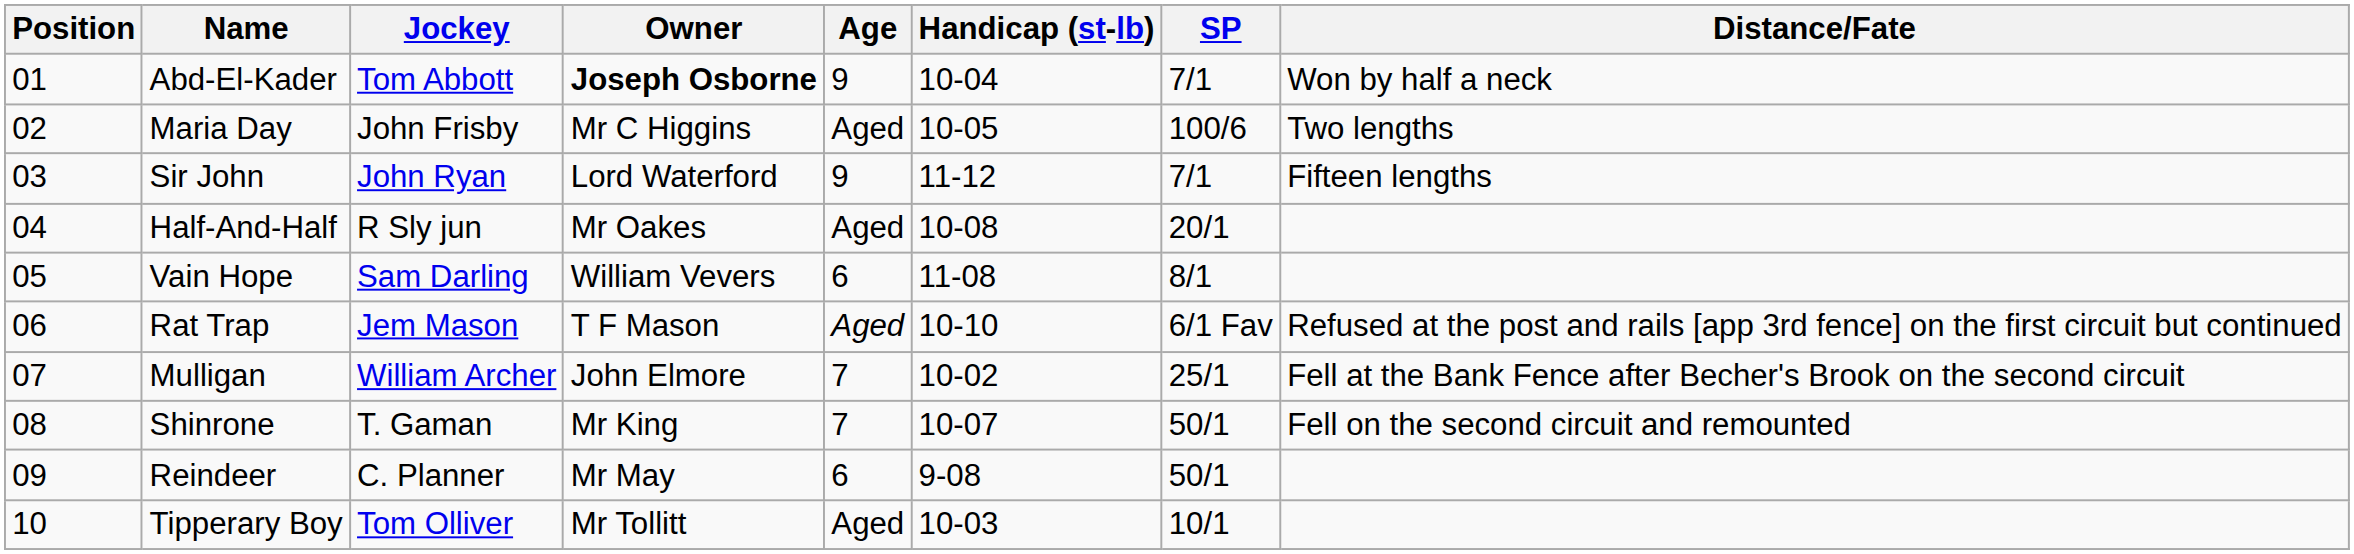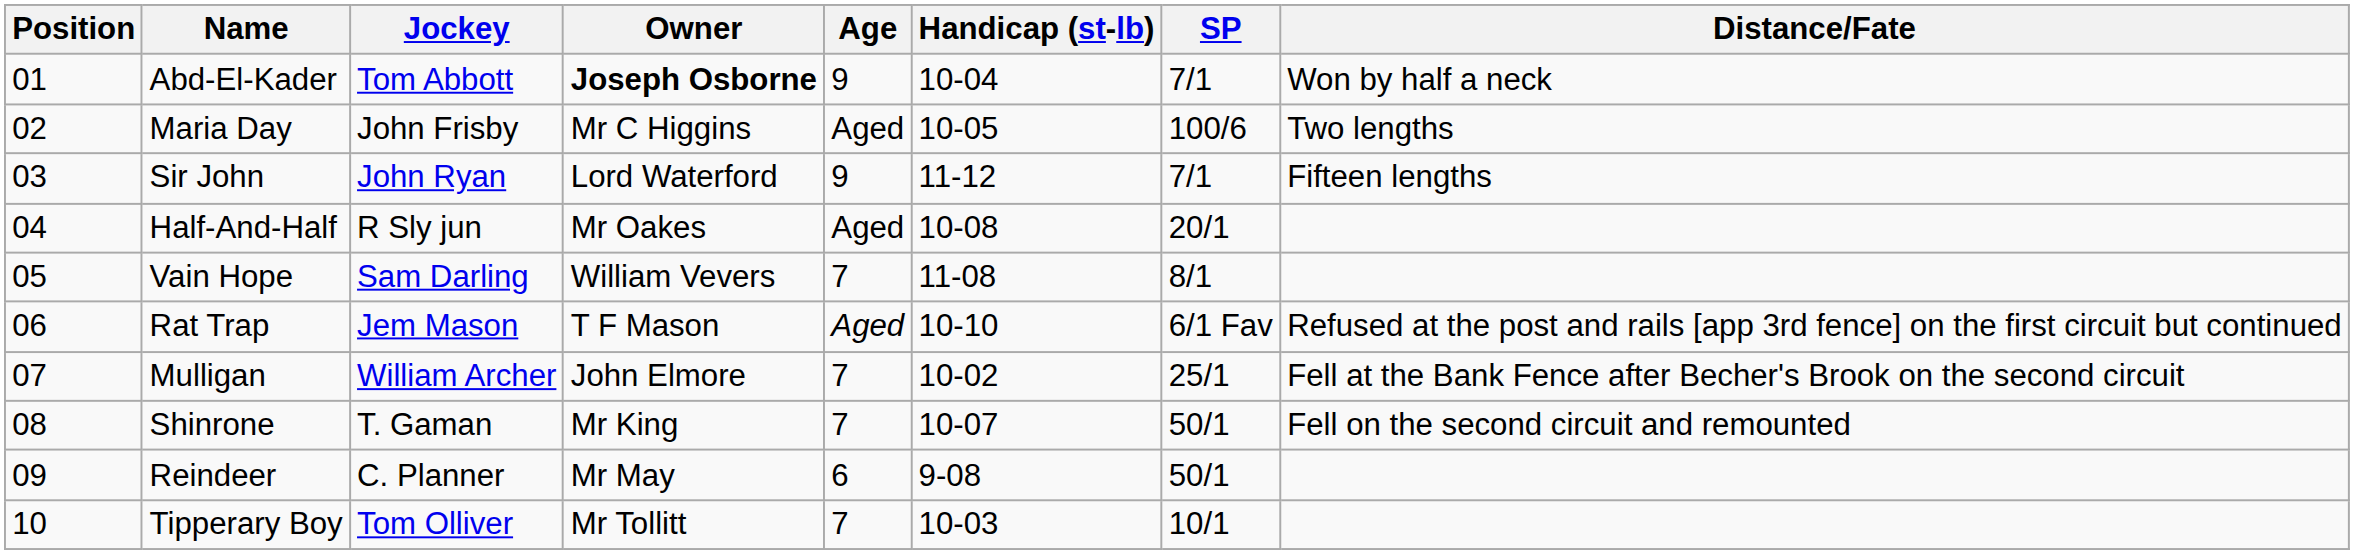 <table class="wikitable sortable">
 <tr>
 <th>Position</th>
 <th>Name</th>
 <th><a href='#'>Jockey</a></th>
 <th>Owner</th>
 <th data-sort-type="number">Age</th>
 <th>Handicap (<a href='#'>st</a>-<a href='#'>lb</a>)</th>
 <th><a href='#'>SP</a></th>
 <th>Distance/Fate</th>
 </tr>
 <tr>
 <td>01</td>
 <td>Abd-El-Kader</td>
 <td><a href='#'>Tom Abbott</a></td>
 <td><strong>Joseph Osborne</strong></td>
 <td>9</td>
 <td>10-04</td>
 <td>7/1</td>
 <td>Won by half a neck</td>
 </tr>
 <tr>
 <td>02</td>
 <td>Maria Day</td>
 <td>John Frisby</td>
 <td>Mr C Higgins</td>
 <td>Aged</td>
 <td>10-05</td>
 <td>100/6</td>
 <td>Two lengths</td>
 </tr>
 <tr>
 <td>03</td>
 <td>Sir John</td>
 <td><a href='#'>John Ryan</a></td>
 <td>Lord Waterford</td>
 <td>9</td>
 <td>11-12</td>
 <td>7/1</td>
 <td>Fifteen lengths</td>
 </tr>
 <tr>
 <td>04</td>
 <td>Half-And-Half</td>
 <td>R Sly jun</td>
 <td>Mr Oakes</td>
 <td>Aged</td>
 <td>10-08</td>
 <td>20/1</td>
 <td></td>
 </tr>
 <tr>
 <td>05</td>
 <td>Vain Hope</td>
 <td><a href='#'>Sam Darling</a></td>
 <td>William Vevers</td>
-<td>6</td>
+<td>7</td>
 <td>11-08</td>
 <td>8/1</td>
 <td></td>
 </tr>
 <tr>
 <td>06</td>
 <td>Rat Trap</td>
 <td><a href='#'>Jem Mason</a></td>
 <td>T F Mason</td>
 <td><em>Aged<strong></td>
 <td>10-10</td>
 <td>6/1 Fav</td>
 <td>Refused at the post and rails [app 3rd fence] on the first circuit but continued</td>
 </tr>
 <tr>
 <td>07</td>
 <td>Mulligan</td>
 <td><a href='#'>William Archer</a></td>
 <td>John Elmore</td>
 <td>7</td>
 <td>10-02</td>
 <td>25/1</td>
 <td>Fell at the Bank Fence after Becher's Brook on the second circuit</td>
 </tr>
 <tr>
 <td>08</td>
 <td>Shinrone</td>
 <td>T. Gaman</td>
 <td>Mr King</td>
 <td>7</td>
 <td>10-07</td>
 <td>50/1</td>
 <td>Fell on the second circuit and remounted</td>
 </tr>
 <tr>
 <td>09</td>
 <td>Reindeer</td>
 <td>C. Planner</td>
 <td>Mr May</td>
 <td>6</td>
 <td>9-08</td>
 <td>50/1</td>
 <td></td>
 </tr>
 <tr>
 <td>10</td>
 <td>Tipperary Boy</td>
 <td><a href='#'>Tom Olliver</a></td>
 <td>Mr Tollitt</td>
-<td>Aged</td>
+<td>7</td>
 <td>10-03</td>
 <td>10/1</td>
 <td></td>
 </tr>
 </table>
